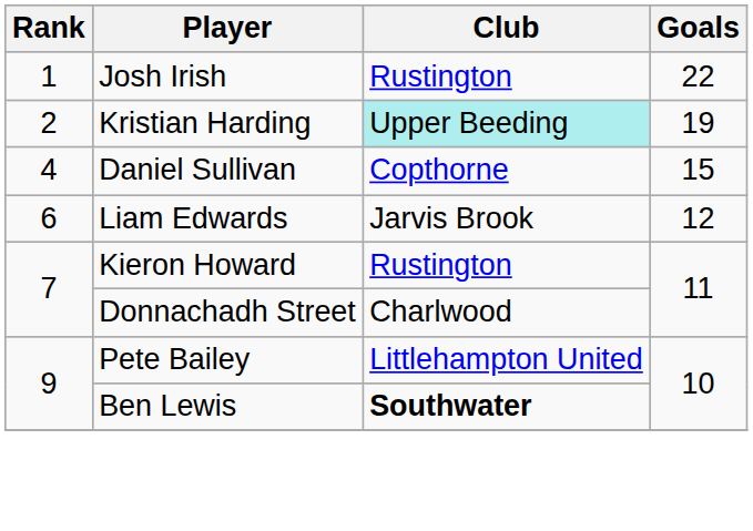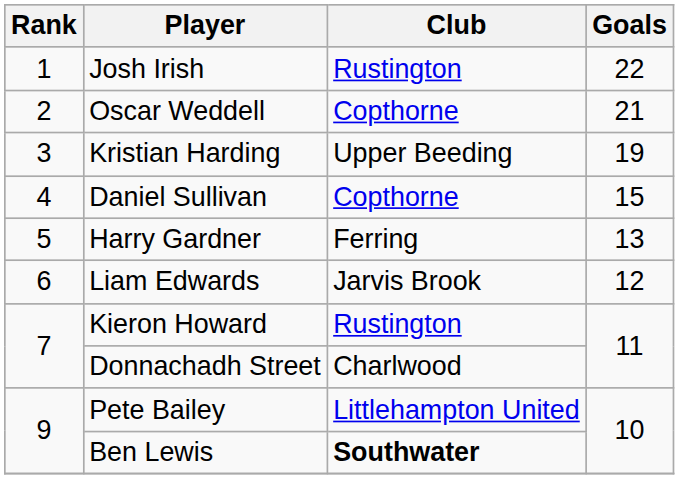 <table class="wikitable" style="text-align:center">
 <tr>
 <th>Rank</th>
 <th>Player</th>
 <th>Club</th>
 <th>Goals</th>
 </tr>
 <tr>
 <td>1</td>
 <td align="left">Josh Irish</td>
 <td align="left"><a href='#'>Rustington</a></td>
 <td>22</td>
 </tr>
 <tr>
 <td>2</td>
+<td align="left">Oscar Weddell</td>
+<td align="left"><a href='#'>Copthorne</a></td>
+<td>21</td>
+</tr>
+<tr>
+<td>3</td>
 <td align="left">Kristian Harding</td>
-<td align="left" style="background: paleturquoise;">Upper Beeding</td>
+<td align="left">Upper Beeding</td>
 <td>19</td>
 </tr>
 <tr>
 <td>4</td>
 <td align="left">Daniel Sullivan</td>
 <td align="left"><a href='#'>Copthorne</a></td>
 <td>15</td>
+</tr>
+<tr>
+<td>5</td>
+<td align="left">Harry Gardner</td>
+<td align="left">Ferring</td>
+<td>13</td>
 </tr>
 <tr>
 <td>6</td>
 <td align="left">Liam Edwards</td>
 <td align="left">Jarvis Brook</td>
 <td>12</td>
 </tr>
 <tr>
 <td rowspan=2>7</td>
 <td align="left">Kieron Howard</td>
 <td align="left"><a href='#'>Rustington</a></td>
 <td rowspan=2>11</td>
 </tr>
 <tr>
 <td align="left">Donnachadh Street</td>
 <td align="left">Charlwood</td>
 </tr>
 <tr>
 <td rowspan=2>9</td>
 <td align="left">Pete Bailey</td>
 <td align="left"><a href='#'>Littlehampton United</a></td>
 <td rowspan=2>10</td>
 </tr>
 <tr>
 <td align="left">Ben Lewis</td>
 <td align="left"><strong>Southwater</strong></td>
 </tr>
 <tr>
 </tr>
 </table>
